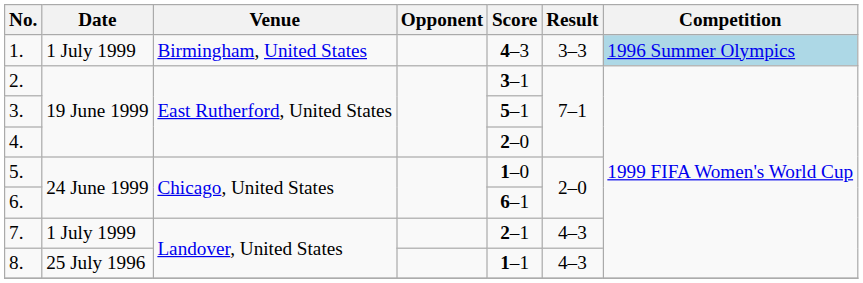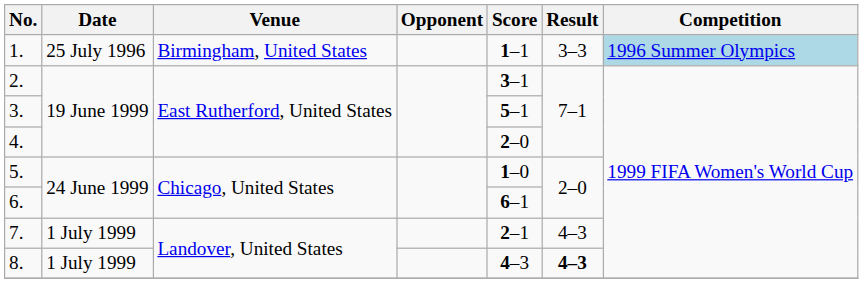 <table class="wikitable">
 <tr>
 <th>No.</th>
 <th>Date</th>
 <th>Venue</th>
 <th>Opponent</th>
 <th>Score</th>
 <th>Result</th>
 <th>Competition</th>
 </tr>
 <tr>
 <td>1.</td>
-<td>1 July 1999</td>
+<td>25 July 1996</td>
 <td><a href='#'>Birmingham</a>, <a href='#'>United States</a></td>
 <td></td>
-<td align=center><strong>4</strong>–3</td>
+<td align=center><strong>1</strong>–1</td>
 <td align=center>3–3</td>
 <td style="background: lightblue;"><a href='#'>1996 Summer Olympics</a></td>
 </tr>
 <tr>
 <td>2.</td>
 <td rowspan=3>19 June 1999</td>
 <td rowspan=3><a href='#'>East Rutherford</a>, United States</td>
 <td rowspan=3></td>
 <td align=center><strong>3</strong>–1</td>
 <td rowspan=3 align=center>7–1</td>
 <td rowspan=7><a href='#'>1999 FIFA Women's World Cup</a></td>
 </tr>
 <tr>
 <td>3.</td>
 <td align=center><strong>5</strong>–1</td>
 </tr>
 <tr>
 <td>4.</td>
 <td align=center><strong>2</strong>–0</td>
 </tr>
 <tr>
 <td>5.</td>
 <td rowspan=2>24 June 1999</td>
 <td rowspan=2><a href='#'>Chicago</a>, United States</td>
 <td rowspan=2></td>
 <td align=center><strong>1</strong>–0</td>
 <td rowspan=2 align=center>2–0</td>
 </tr>
 <tr>
 <td>6.</td>
 <td align=center><strong>6</strong>–1</td>
 </tr>
 <tr>
 <td>7.</td>
 <td>1 July 1999</td>
 <td rowspan=2><a href='#'>Landover</a>, United States</td>
 <td></td>
 <td align=center><strong>2</strong>–1</td>
 <td align=center>4–3 </td>
 </tr>
 <tr>
 <td>8.</td>
-<td>25 July 1996</td>
+<td>1 July 1999</td>
 <td></td>
-<td align=center><strong>1</strong>–1</td>
-<td align=center>4–3 </td>
+<td align=center><strong>4</strong>–3</td>
+<td align=center><strong>4–3 </strong></td>
 </tr>
 <tr>
 </tr>
 </table>
